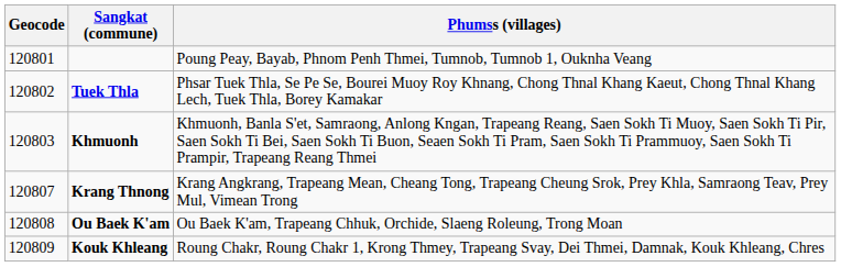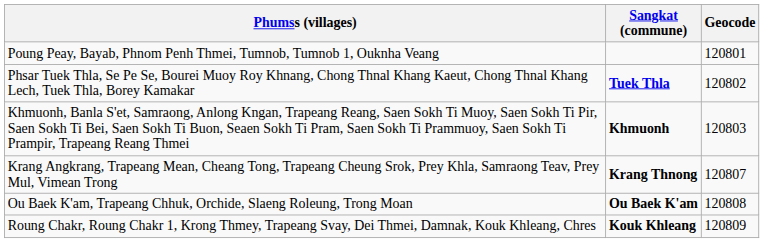 <table class="wikitable">
 <tr>
+<th><a href='#'>Phums</a>s (villages)</th>
+<th><a href='#'>Sangkat</a> (commune)</th>
 <th>Geocode</th>
-<th><a href='#'>Sangkat</a> (commune)</th>
-<th><a href='#'>Phums</a>s (villages)</th>
 </tr>
 <tr>
+<td>Poung Peay, Bayab, Phnom Penh Thmei, Tumnob, Tumnob 1, Ouknha Veang</td>
+<td></td>
 <td>120801</td>
-<td></td>
-<td>Poung Peay, Bayab, Phnom Penh Thmei, Tumnob, Tumnob 1, Ouknha Veang</td>
 </tr>
 <tr>
+<td>Phsar Tuek Thla, Se Pe Se, Bourei Muoy Roy Khnang, Chong Thnal Khang Kaeut, Chong Thnal Khang Lech, Tuek Thla, Borey Kamakar</td>
+<td><strong><a href='#'>Tuek Thla</a></strong></td>
 <td>120802</td>
-<td><strong><a href='#'>Tuek Thla</a></strong></td>
-<td>Phsar Tuek Thla, Se Pe Se, Bourei Muoy Roy Khnang, Chong Thnal Khang Kaeut, Chong Thnal Khang Lech, Tuek Thla, Borey Kamakar</td>
 </tr>
 <tr>
+<td>Khmuonh, Banla S'et, Samraong, Anlong Kngan, Trapeang Reang, Saen Sokh Ti Muoy, Saen Sokh Ti Pir, Saen Sokh Ti Bei, Saen Sokh Ti Buon, Seaen Sokh Ti Pram, Saen Sokh Ti Prammuoy, Saen Sokh Ti Prampir, Trapeang Reang Thmei</td>
+<td><strong>Khmuonh</strong></td>
 <td>120803</td>
-<td><strong>Khmuonh</strong></td>
-<td>Khmuonh, Banla S'et, Samraong, Anlong Kngan, Trapeang Reang, Saen Sokh Ti Muoy, Saen Sokh Ti Pir, Saen Sokh Ti Bei, Saen Sokh Ti Buon, Seaen Sokh Ti Pram, Saen Sokh Ti Prammuoy, Saen Sokh Ti Prampir, Trapeang Reang Thmei</td>
 </tr>
 <tr>
+<td>Krang Angkrang, Trapeang Mean, Cheang Tong, Trapeang Cheung Srok, Prey Khla, Samraong Teav, Prey Mul, Vimean Trong</td>
+<td><strong>Krang Thnong</strong></td>
 <td>120807</td>
-<td><strong>Krang Thnong</strong></td>
-<td>Krang Angkrang, Trapeang Mean, Cheang Tong, Trapeang Cheung Srok, Prey Khla, Samraong Teav, Prey Mul, Vimean Trong</td>
 </tr>
 <tr>
+<td>Ou Baek K'am, Trapeang Chhuk, Orchide, Slaeng Roleung, Trong Moan</td>
+<td><strong>Ou Baek K'am</strong></td>
 <td>120808</td>
-<td><strong>Ou Baek K'am</strong></td>
-<td>Ou Baek K'am, Trapeang Chhuk, Orchide, Slaeng Roleung, Trong Moan</td>
 </tr>
 <tr>
+<td>Roung Chakr, Roung Chakr 1, Krong Thmey, Trapeang Svay, Dei Thmei, Damnak, Kouk Khleang, Chres</td>
+<td><strong>Kouk Khleang</strong></td>
 <td>120809</td>
-<td><strong>Kouk Khleang</strong></td>
-<td>Roung Chakr, Roung Chakr 1, Krong Thmey, Trapeang Svay, Dei Thmei, Damnak, Kouk Khleang, Chres</td>
 </tr>
 </table>
